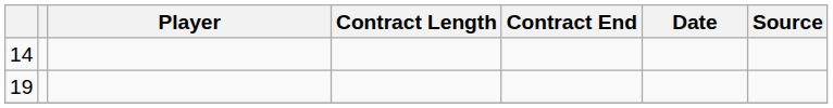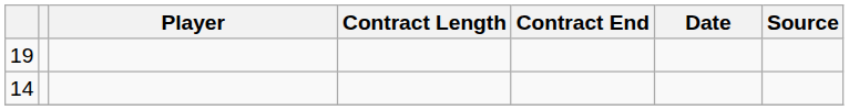 <table class="wikitable plainrowheaders sortable" style="font-size:95%">
 <tr>
 <th></th>
 <th></th>
 <th scope="col" style="width:200px;">Player</th>
 <th>Contract Length</th>
 <th>Contract End</th>
 <th scope="col" style="width:70px;">Date</th>
 <th>Source</th>
 </tr>
 <tr>
-<td align=center>14</td>
+<td align=center>19</td>
 <td align=center></td>
 <td></td>
 <td align=center></td>
 <td align=center></td>
 <td align=center></td>
 <td align=center></td>
 </tr>
 <tr>
-<td align=center>19</td>
+<td align=center>14</td>
 <td align=center></td>
 <td></td>
 <td align=center></td>
 <td align=center></td>
 <td align=center></td>
 <td align=center></td>
 </tr>
 <tr>
 </tr>
 </table>
